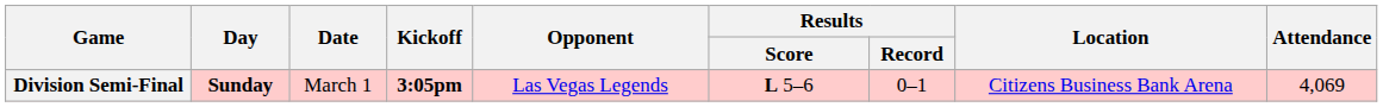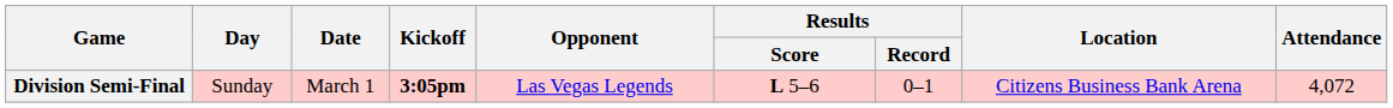 <table class="wikitable">
 <tr>
 <th rowspan="2" width="140">Game</th>
 <th rowspan="2" width="70">Day</th>
 <th rowspan="2" width="70">Date</th>
 <th rowspan="2" width="60">Kickoff</th>
 <th rowspan="2" width="180">Opponent</th>
 <th colspan="2" width="180">Results</th>
 <th rowspan="2" width="240">Location</th>
 <th rowspan="2" width="80">Attendance</th>
 </tr>
 <tr>
 <th width="120">Score</th>
 <th width="60">Record</th>
 </tr>
 <tr style="text-align:center; background:#ffcccc;">
 <th>Division Semi-Final</th>
-<td><strong>Sunday</strong></td>
+<td>Sunday</td>
 <td>March 1</td>
 <td><strong>3:05pm</strong></td>
 <td><a href='#'>Las Vegas Legends</a></td>
 <td><strong>L</strong> 5–6</td>
 <td>0–1</td>
 <td><a href='#'>Citizens Business Bank Arena</a></td>
-<td>4,069</td>
+<td>4,072</td>
 </tr>
 </table>
